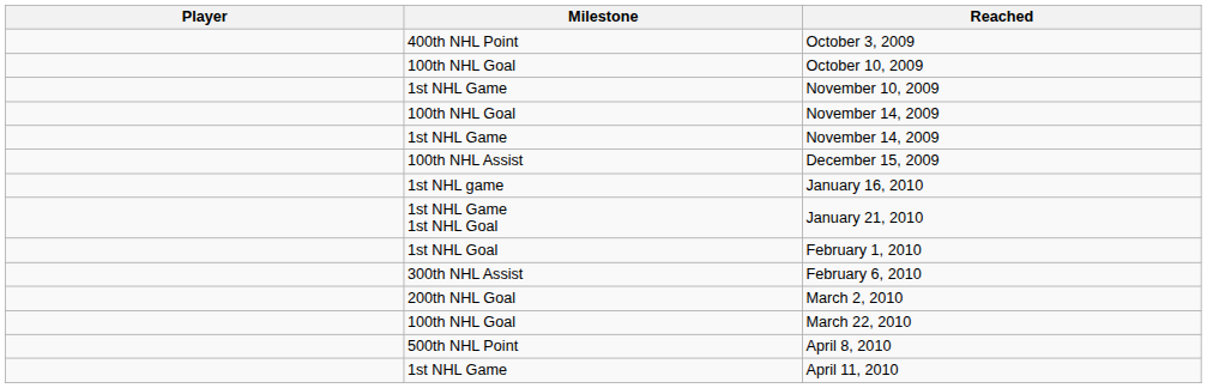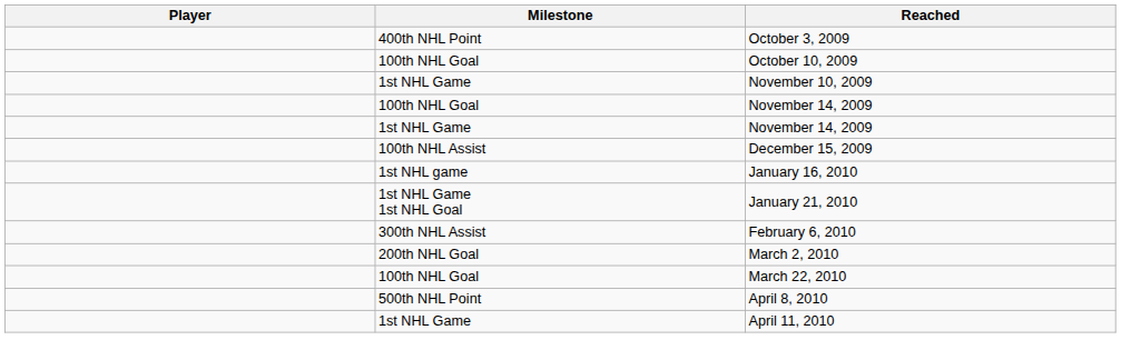 <table class="wikitable sortable" style="width:100%;">
 <tr align=center>
 <th style="width:33%;">Player</th>
 <th style="width:33%;">Milestone</th>
 <th style="width:33%;" data-sort-type="date">Reached</th>
 </tr>
 <tr>
 <td></td>
 <td>400th NHL Point</td>
 <td>October 3, 2009</td>
 </tr>
 <tr>
 <td></td>
 <td>100th NHL Goal</td>
 <td>October 10, 2009</td>
 </tr>
 <tr>
 <td></td>
 <td>1st NHL Game</td>
 <td>November 10, 2009</td>
 </tr>
 <tr>
 <td></td>
 <td>100th NHL Goal</td>
 <td>November 14, 2009</td>
 </tr>
 <tr>
 <td></td>
 <td>1st NHL Game</td>
 <td>November 14, 2009</td>
 </tr>
 <tr>
 <td></td>
 <td>100th NHL Assist</td>
 <td>December 15, 2009</td>
 </tr>
 <tr>
 <td></td>
 <td>1st NHL game</td>
 <td>January 16, 2010</td>
 </tr>
 <tr>
 <td></td>
 <td>1st NHL Game <br>1st NHL Goal</td>
 <td>January 21, 2010</td>
 </tr>
 <tr>
 <td></td>
-<td>1st NHL Goal</td>
-<td>February 1, 2010</td>
-</tr>
-<tr>
-<td></td>
 <td>300th NHL Assist</td>
 <td>February 6, 2010</td>
 </tr>
 <tr>
 <td></td>
 <td>200th NHL Goal</td>
 <td>March 2, 2010</td>
 </tr>
 <tr>
 <td></td>
 <td>100th NHL Goal</td>
 <td>March 22, 2010</td>
 </tr>
 <tr>
 <td></td>
 <td>500th NHL Point</td>
 <td>April 8, 2010</td>
 </tr>
 <tr>
 <td></td>
 <td>1st NHL Game</td>
 <td>April 11, 2010</td>
 </tr>
 </table>
